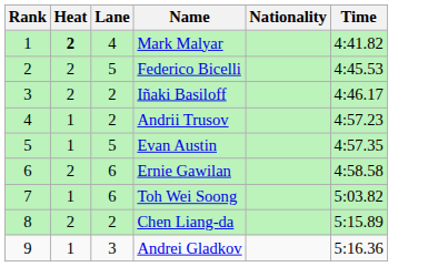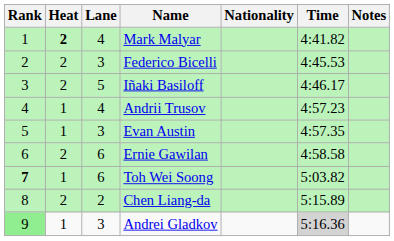 <table class="wikitable sortable" style="text-align:center">
 <tr>
 <th>Rank</th>
 <th>Heat</th>
 <th>Lane</th>
 <th>Name</th>
 <th>Nationality</th>
 <th>Time</th>
+<th>Notes</th>
 </tr>
 <tr bgcolor="#BBF3BB">
 <td>1</td>
 <td><strong>2</strong></td>
 <td>4</td>
 <td align="left"><a href='#'>Mark Malyar</a></td>
 <td align="left"></td>
 <td>4:41.82</td>
+<td></td>
 </tr>
 <tr bgcolor="#BBF3BB">
 <td>2</td>
 <td>2</td>
-<td>5</td>
+<td>3</td>
 <td align="left"><a href='#'>Federico Bicelli</a></td>
 <td align="left"></td>
 <td>4:45.53</td>
+<td></td>
 </tr>
 <tr bgcolor="#BBF3BB">
 <td>3</td>
 <td>2</td>
-<td>2</td>
+<td>5</td>
 <td align="left"><a href='#'>Iñaki Basiloff</a></td>
 <td align="left"></td>
 <td>4:46.17</td>
+<td></td>
 </tr>
 <tr bgcolor="#BBF3BB">
 <td>4</td>
 <td>1</td>
-<td>2</td>
+<td>4</td>
 <td align="left"><a href='#'>Andrii Trusov</a></td>
 <td align="left"></td>
 <td>4:57.23</td>
+<td></td>
 </tr>
 <tr bgcolor="#BBF3BB">
 <td>5</td>
 <td>1</td>
-<td>5</td>
+<td>3</td>
 <td align="left"><a href='#'>Evan Austin</a></td>
 <td align="left"></td>
 <td>4:57.35</td>
+<td></td>
 </tr>
 <tr bgcolor="#BBF3BB">
 <td>6</td>
 <td>2</td>
 <td>6</td>
 <td align="left"><a href='#'>Ernie Gawilan</a></td>
 <td align="left"></td>
 <td>4:58.58</td>
+<td></td>
 </tr>
 <tr bgcolor="#BBF3BB">
-<td>7</td>
+<td><strong>7</strong></td>
 <td>1</td>
 <td>6</td>
 <td align="left"><a href='#'>Toh Wei Soong</a></td>
 <td align="left"></td>
 <td>5:03.82</td>
+<td></td>
 </tr>
 <tr bgcolor="#BBF3BB">
 <td>8</td>
 <td>2</td>
 <td>2</td>
 <td align="left"><a href='#'>Chen Liang-da</a></td>
 <td align="left"></td>
 <td>5:15.89</td>
+<td></td>
 </tr>
 <tr>
-<td>9</td>
+<td style="background: lightgreen;">9</td>
 <td>1</td>
 <td>3</td>
 <td align="left"><a href='#'>Andrei Gladkov</a></td>
 <td align="left"></td>
-<td>5:16.36</td>
+<td style="background: lightgrey;">5:16.36</td>
+<td></td>
 </tr>
 </table>
